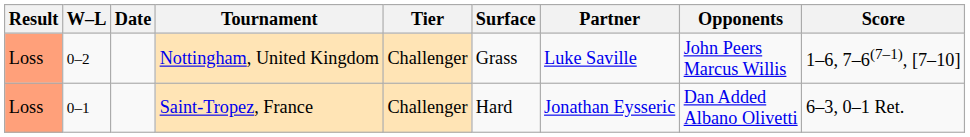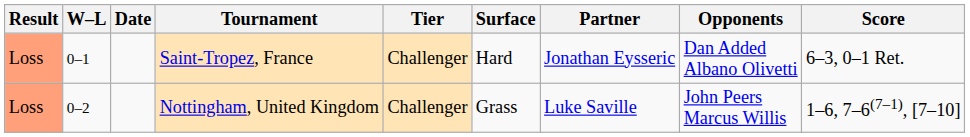 <table class="sortable wikitable">
 <tr>
 <th>Result</th>
 <th class="unsortable">W–L</th>
 <th>Date</th>
 <th>Tournament</th>
 <th>Tier</th>
 <th>Surface</th>
 <th>Partner</th>
 <th>Opponents</th>
 <th class="unsortable">Score</th>
 </tr>
 <tr>
 <td bgcolor=FFA07A>Loss</td>
+<td><small>0–1</small></td>
+<td><a href='#'></a></td>
+<td bgcolor=FFE4B5><a href='#'>Saint-Tropez</a>, France</td>
+<td bgcolor=moccasin>Challenger</td>
+<td>Hard</td>
+<td> <a href='#'>Jonathan Eysseric</a></td>
+<td> <a href='#'>Dan Added</a><br> <a href='#'>Albano Olivetti</a></td>
+<td>6–3, 0–1 Ret.</td>
+</tr>
+<tr>
+<td bgcolor=FFA07A>Loss</td>
 <td><small>0–2</small></td>
 <td><a href='#'></a></td>
 <td bgcolor=FFE4B5><a href='#'>Nottingham</a>, United Kingdom</td>
 <td bgcolor=moccasin>Challenger</td>
 <td>Grass</td>
 <td> <a href='#'>Luke Saville</a></td>
 <td> <a href='#'>John Peers</a><br> <a href='#'>Marcus Willis</a></td>
 <td>1–6, 7–6<sup>(7–1)</sup>, [7–10]</td>
 </tr>
-<tr>
-<td bgcolor=FFA07A>Loss</td>
-<td><small>0–1</small></td>
-<td><a href='#'></a></td>
-<td bgcolor=FFE4B5><a href='#'>Saint-Tropez</a>, France</td>
-<td bgcolor=moccasin>Challenger</td>
-<td>Hard</td>
-<td> <a href='#'>Jonathan Eysseric</a></td>
-<td> <a href='#'>Dan Added</a><br> <a href='#'>Albano Olivetti</a></td>
-<td>6–3, 0–1 Ret.</td>
-</tr>
 </table>
